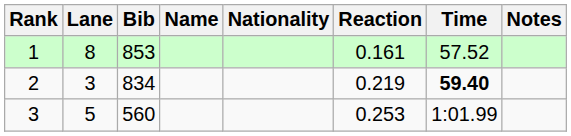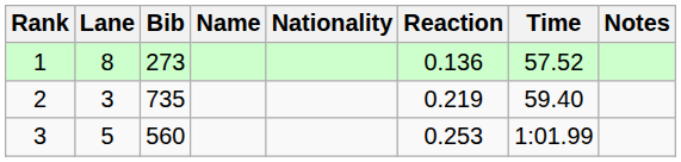 <table class="wikitable sortable" style="text-align:center">
 <tr>
 <th>Rank</th>
 <th>Lane</th>
 <th>Bib</th>
 <th>Name</th>
 <th>Nationality</th>
 <th>Reaction</th>
 <th>Time</th>
 <th>Notes</th>
 </tr>
 <tr bgcolor=ccffcc>
 <td>1</td>
 <td>8</td>
-<td>853</td>
+<td>273</td>
 <td align=left></td>
 <td align=left></td>
-<td>0.161</td>
+<td>0.136</td>
 <td>57.52</td>
 <td><strong></strong></td>
 </tr>
 <tr>
 <td>2</td>
 <td>3</td>
-<td>834</td>
+<td>735</td>
 <td align=left></td>
 <td align=left></td>
 <td>0.219</td>
-<td><strong>59.40</strong></td>
+<td>59.40</td>
 <td></td>
 </tr>
 <tr>
 <td>3</td>
 <td>5</td>
 <td>560</td>
 <td align=left></td>
 <td align=left></td>
 <td>0.253</td>
 <td>1:01.99</td>
 <td></td>
 </tr>
 </table>
